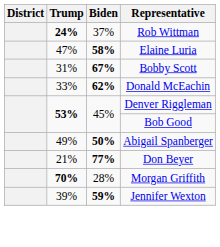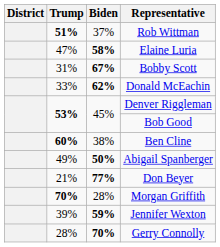 <table class=wikitable>
 <tr>
 <th>District</th>
 <th>Trump</th>
 <th>Biden</th>
 <th>Representative</th>
 </tr>
 <tr align=center>
 <th></th>
-<td><strong>24%</strong></td>
+<td><strong>51%</strong></td>
 <td>37%</td>
 <td><a href='#'>Rob Wittman</a></td>
 </tr>
 <tr align=center>
 <th></th>
 <td>47%</td>
 <td><strong>58%</strong></td>
 <td><a href='#'>Elaine Luria</a></td>
 </tr>
 <tr align=center>
 <th></th>
 <td>31%</td>
 <td><strong>67%</strong></td>
 <td><a href='#'>Bobby Scott</a></td>
 </tr>
 <tr align=center>
 <th></th>
 <td>33%</td>
 <td><strong>62%</strong></td>
 <td><a href='#'>Donald McEachin</a></td>
 </tr>
 <tr align=center>
 <th rowspan=2 ></th>
 <td rowspan=2><strong>53%</strong></td>
 <td rowspan=2>45%</td>
 <td><a href='#'>Denver Riggleman</a></td>
 </tr>
 <tr align=center>
 <td><a href='#'>Bob Good</a></td>
 </tr>
 <tr align=center>
 <th></th>
+<td><strong>60%</strong></td>
+<td>38%</td>
+<td><a href='#'>Ben Cline</a></td>
+</tr>
+<tr align=center>
+<th></th>
 <td>49%</td>
 <td><strong>50%</strong></td>
 <td><a href='#'>Abigail Spanberger</a></td>
 </tr>
 <tr align=center>
 <th></th>
 <td>21%</td>
 <td><strong>77%</strong></td>
 <td><a href='#'>Don Beyer</a></td>
 </tr>
 <tr align=center>
 <th></th>
 <td><strong>70%</strong></td>
 <td>28%</td>
 <td><a href='#'>Morgan Griffith</a></td>
 </tr>
 <tr align=center>
 <th></th>
 <td>39%</td>
 <td><strong>59%</strong></td>
 <td><a href='#'>Jennifer Wexton</a></td>
 </tr>
+<tr align=center>
+<th></th>
+<td>28%</td>
+<td><strong>70%</strong></td>
+<td><a href='#'>Gerry Connolly</a></td>
+</tr>
 </table>
